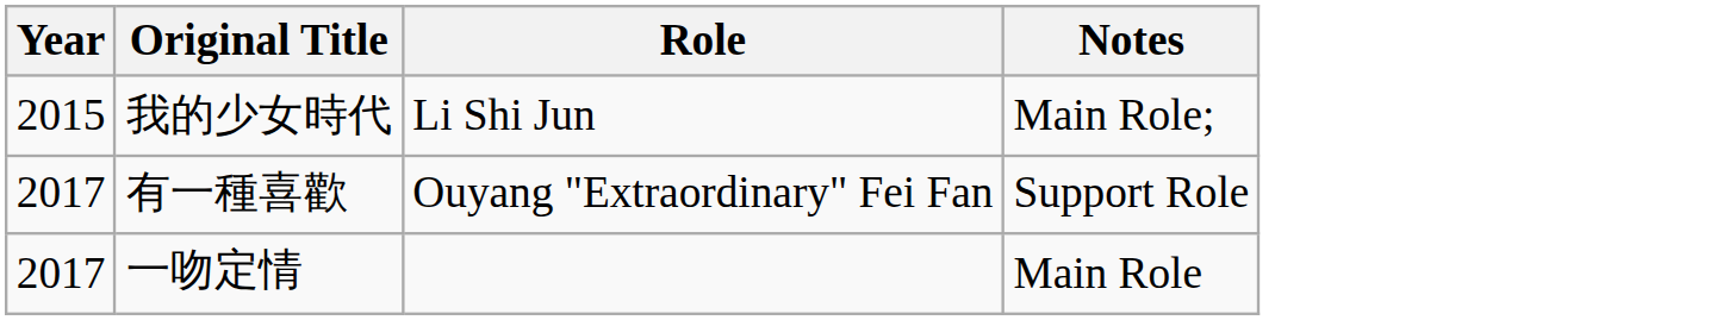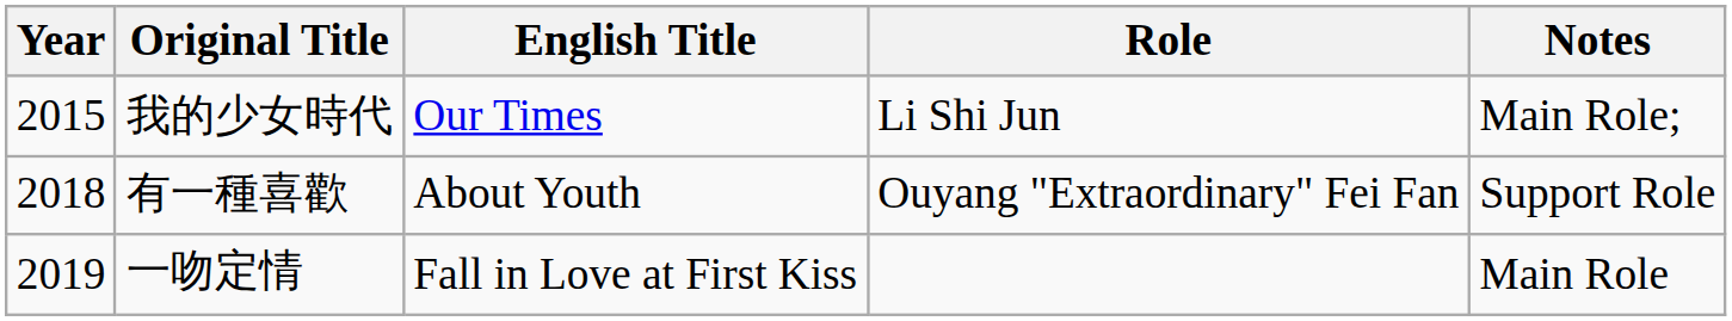 <table class="wikitable sortable">
 <tr>
 <th>Year</th>
 <th>Original Title</th>
+<th>English Title</th>
 <th>Role</th>
 <th>Notes</th>
 </tr>
 <tr>
 <td>2015</td>
 <td>我的少女時代</td>
+<td><a href='#'>Our Times</a></td>
 <td>Li Shi Jun</td>
 <td>Main Role;  </td>
 </tr>
 <tr>
-<td>2017</td>
+<td>2018</td>
 <td>有一種喜歡</td>
+<td>About Youth</td>
 <td>Ouyang "Extraordinary" Fei Fan</td>
 <td>Support Role</td>
 </tr>
 <tr>
-<td>2017</td>
+<td>2019</td>
 <td>一吻定情</td>
+<td>Fall in Love at First Kiss</td>
 <td></td>
 <td>Main Role</td>
 </tr>
 </table>
